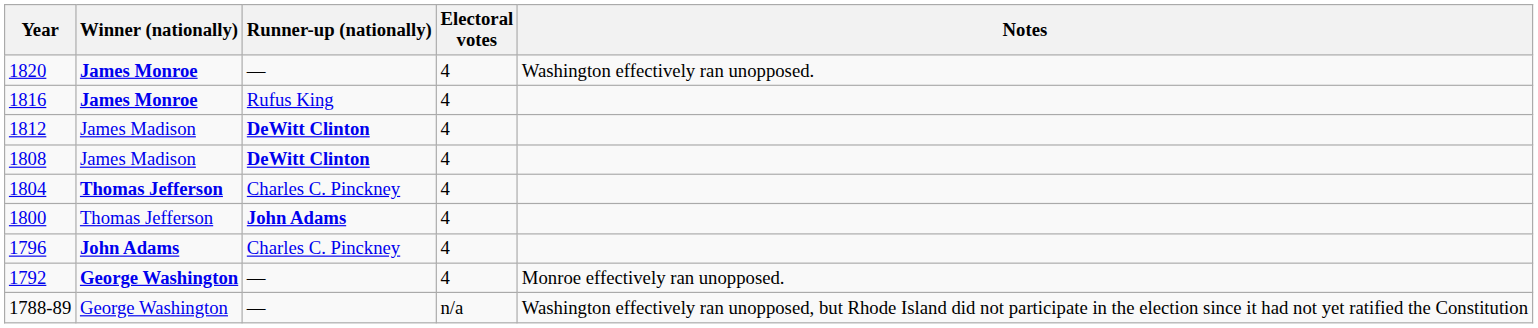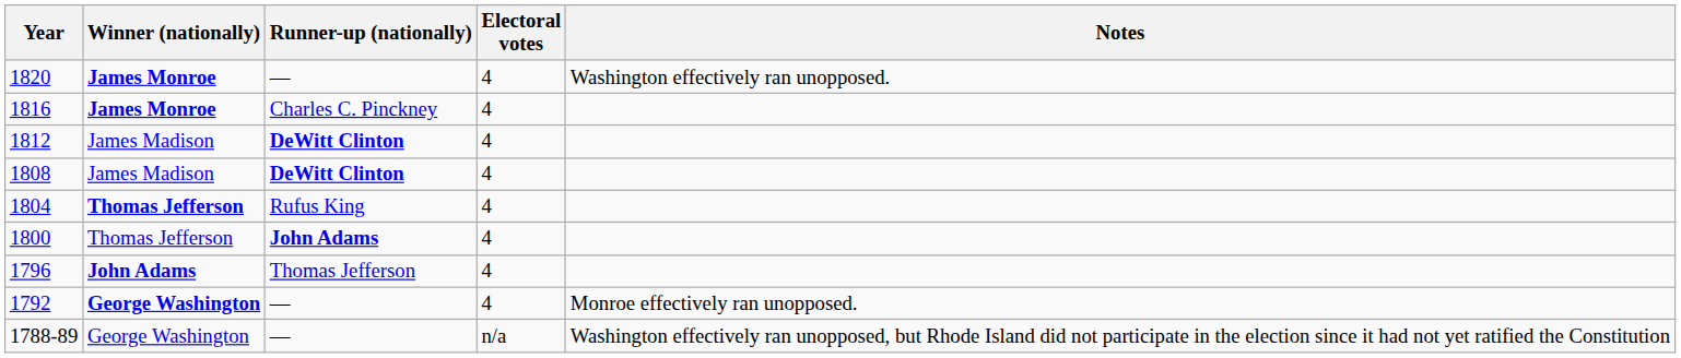 <table class="wikitable sortable">
 <tr>
 <th data-sort-type="number">Year</th>
 <th>Winner (nationally)</th>
 <th>Runner-up (nationally)</th>
 <th data-sort-type="number">Electoral<br>votes</th>
 <th class="unsortable">Notes</th>
 </tr>
 <tr>
 <td><a href='#'>1820</a></td>
 <td><strong><a href='#'>James Monroe</a></strong></td>
 <td>—</td>
 <td>4</td>
 <td>Washington effectively ran unopposed.</td>
 </tr>
 <tr>
 <td><a href='#'>1816</a></td>
 <td><strong><a href='#'>James Monroe</a></strong></td>
-<td><a href='#'>Rufus King</a></td>
+<td><a href='#'>Charles C. Pinckney</a></td>
 <td>4</td>
 <td></td>
 </tr>
 <tr>
 <td><a href='#'>1812</a></td>
 <td><a href='#'>James Madison</a></td>
 <td><strong><a href='#'>DeWitt Clinton</a></strong></td>
 <td>4</td>
 <td></td>
 </tr>
 <tr>
 <td><a href='#'>1808</a></td>
 <td><a href='#'>James Madison</a></td>
 <td><strong><a href='#'>DeWitt Clinton</a></strong></td>
 <td>4</td>
 <td></td>
 </tr>
 <tr>
 <td><a href='#'>1804</a></td>
 <td><strong><a href='#'>Thomas Jefferson</a></strong></td>
-<td><a href='#'>Charles C. Pinckney</a></td>
+<td><a href='#'>Rufus King</a></td>
 <td>4</td>
 <td></td>
 </tr>
 <tr>
 <td><a href='#'>1800</a></td>
 <td><a href='#'>Thomas Jefferson</a></td>
 <td><strong><a href='#'>John Adams</a></strong></td>
 <td>4</td>
 <td></td>
 </tr>
 <tr>
 <td><a href='#'>1796</a></td>
 <td><strong><a href='#'>John Adams</a></strong></td>
-<td><a href='#'>Charles C. Pinckney</a></td>
+<td><a href='#'>Thomas Jefferson</a></td>
 <td>4</td>
 <td></td>
 </tr>
 <tr>
 <td><a href='#'>1792</a></td>
 <td><strong><a href='#'>George Washington</a></strong></td>
 <td>—</td>
 <td>4</td>
 <td>Monroe effectively ran unopposed.</td>
 </tr>
 <tr>
 <td 1788-89 United States presidential election in Rhode Island>1788-89</td>
 <td><a href='#'>George Washington</a></td>
 <td>—</td>
 <td>n/a</td>
 <td>Washington effectively ran unopposed, but Rhode Island did not participate in the election since it had not yet ratified the Constitution</td>
 </tr>
 </table>
